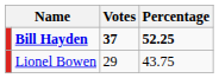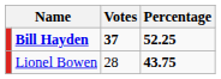 <table class="wikitable">
 <tr>
 <th colspan="2">Name</th>
 <th>Votes</th>
 <th>Percentage</th>
 </tr>
 <tr>
 <td style="background:#DC241F"></td>
 <td><strong><a href='#'>Bill Hayden</a></strong></td>
 <td><strong>37</strong></td>
 <td><strong>52.25</strong></td>
 </tr>
 <tr>
 <td style="background:#DC241F"></td>
 <td><a href='#'>Lionel Bowen</a></td>
-<td>29</td>
-<td>43.75</td>
+<td>28</td>
+<td><strong>43.75</strong></td>
 </tr>
 </table>
